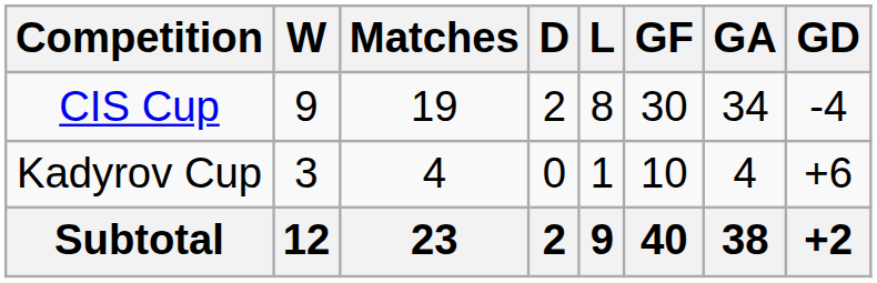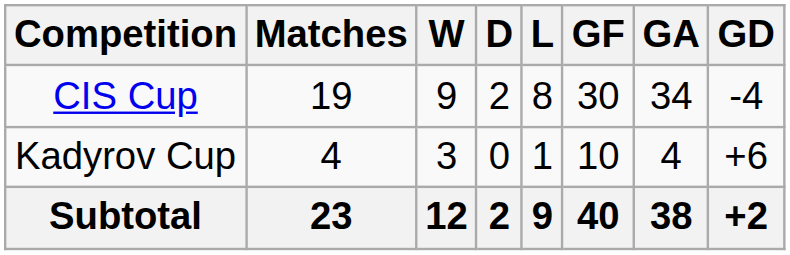 <table class="wikitable sortable" style="text-align:center">
 <tr>
 <th>Competition</th>
+<th>Matches</th>
 <th>W</th>
-<th>Matches</th>
 <th>D</th>
 <th>L</th>
 <th>GF</th>
 <th>GA</th>
 <th>GD</th>
 </tr>
 <tr>
 <td><a href='#'>CIS Cup</a></td>
+<td>19</td>
 <td>9</td>
-<td>19</td>
 <td>2</td>
 <td>8</td>
 <td>30</td>
 <td>34</td>
 <td>-4</td>
 </tr>
 <tr>
 <td>Kadyrov Cup</td>
+<td>4</td>
 <td>3</td>
-<td>4</td>
 <td>0</td>
 <td>1</td>
 <td>10</td>
 <td>4</td>
 <td>+6</td>
 </tr>
 <tr>
 <th>Subtotal</th>
+<th>23</th>
 <th>12</th>
-<th>23</th>
 <th>2</th>
 <th>9</th>
 <th>40</th>
 <th>38</th>
 <th>+2</th>
 </tr>
 </table>
